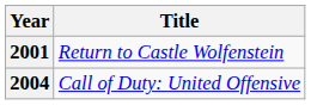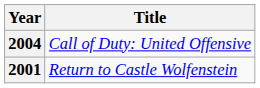 <table class="wikitable sortable plainrowheaders">
 <tr>
 <th scope="col">Year</th>
 <th scope="col">Title</th>
 </tr>
 <tr>
+<th scope="row">2004</th>
+<td><em><a href='#'>Call of Duty: United Offensive</a></em></td>
+</tr>
+<tr>
 <th scope="row">2001</th>
 <td><em><a href='#'>Return to Castle Wolfenstein</a></em></td>
 </tr>
-<tr>
-<th scope="row">2004</th>
-<td><em><a href='#'>Call of Duty: United Offensive</a></em></td>
-</tr>
 </table>
